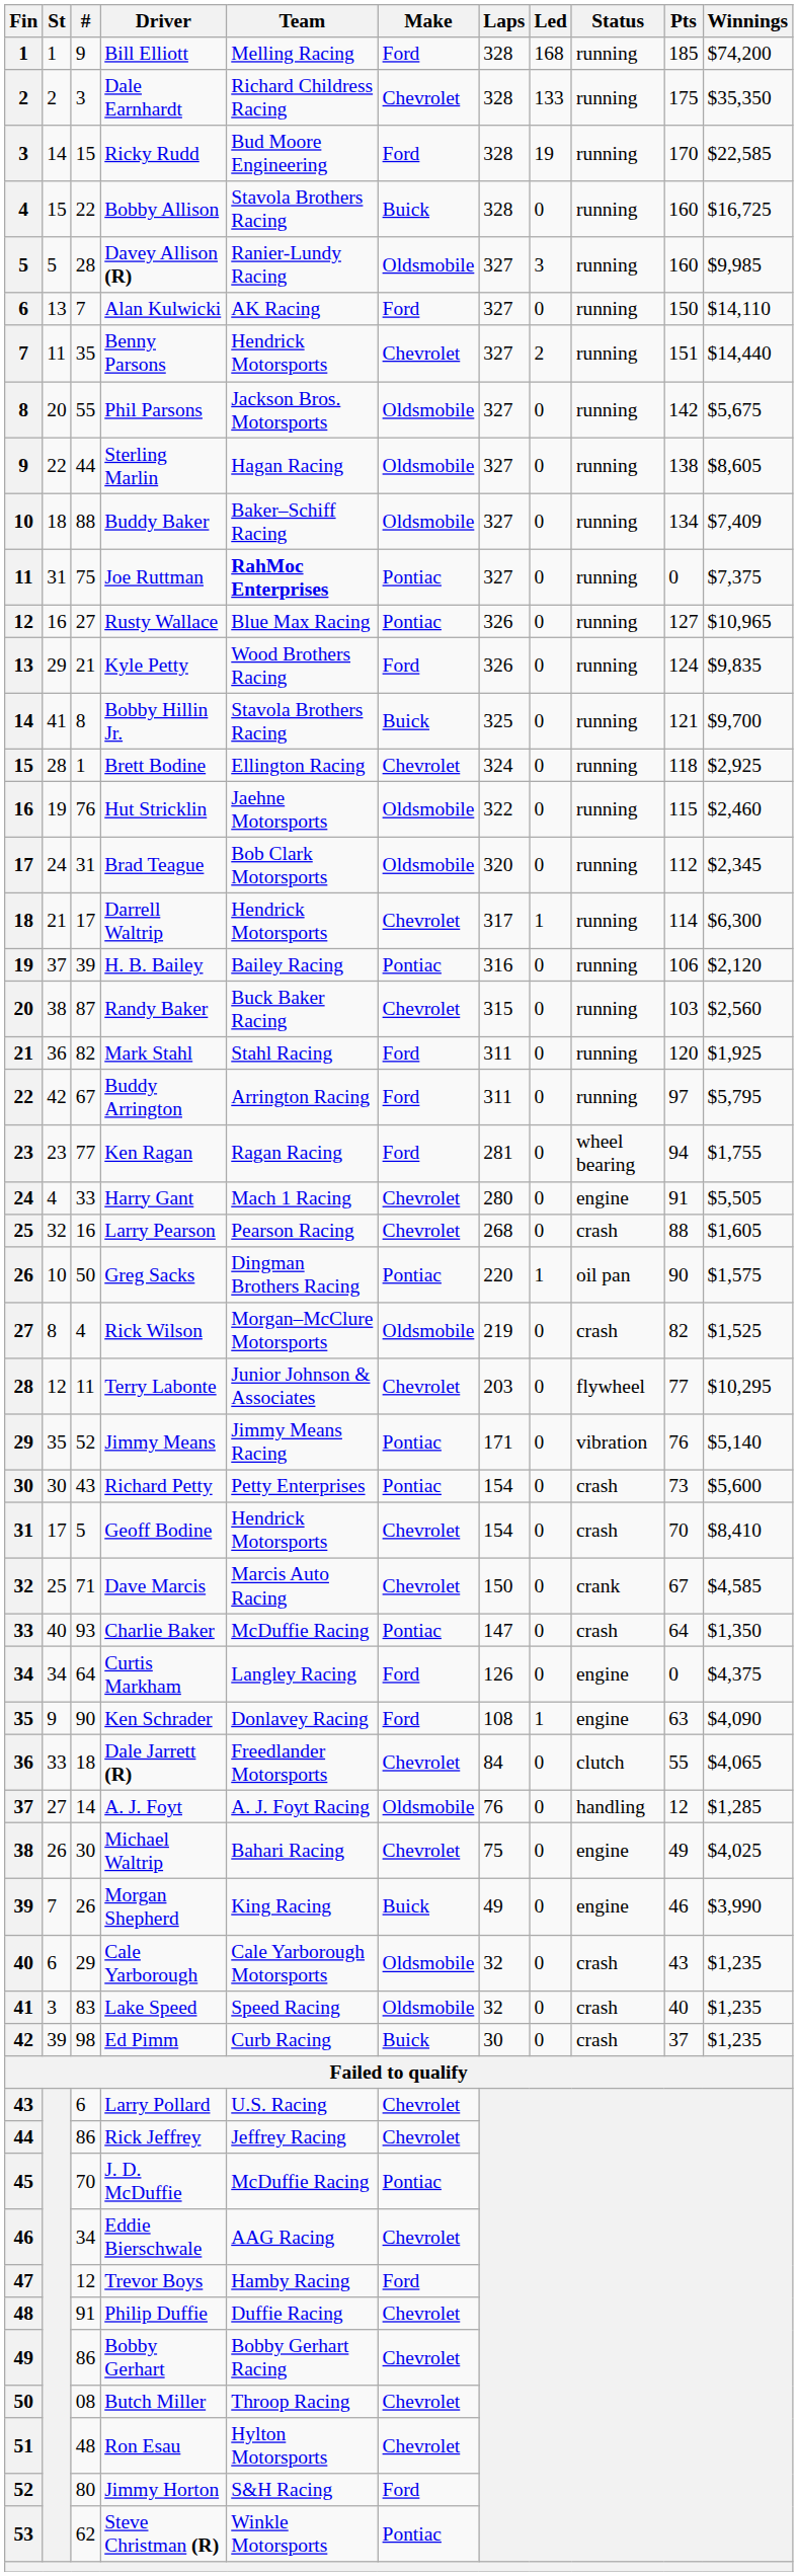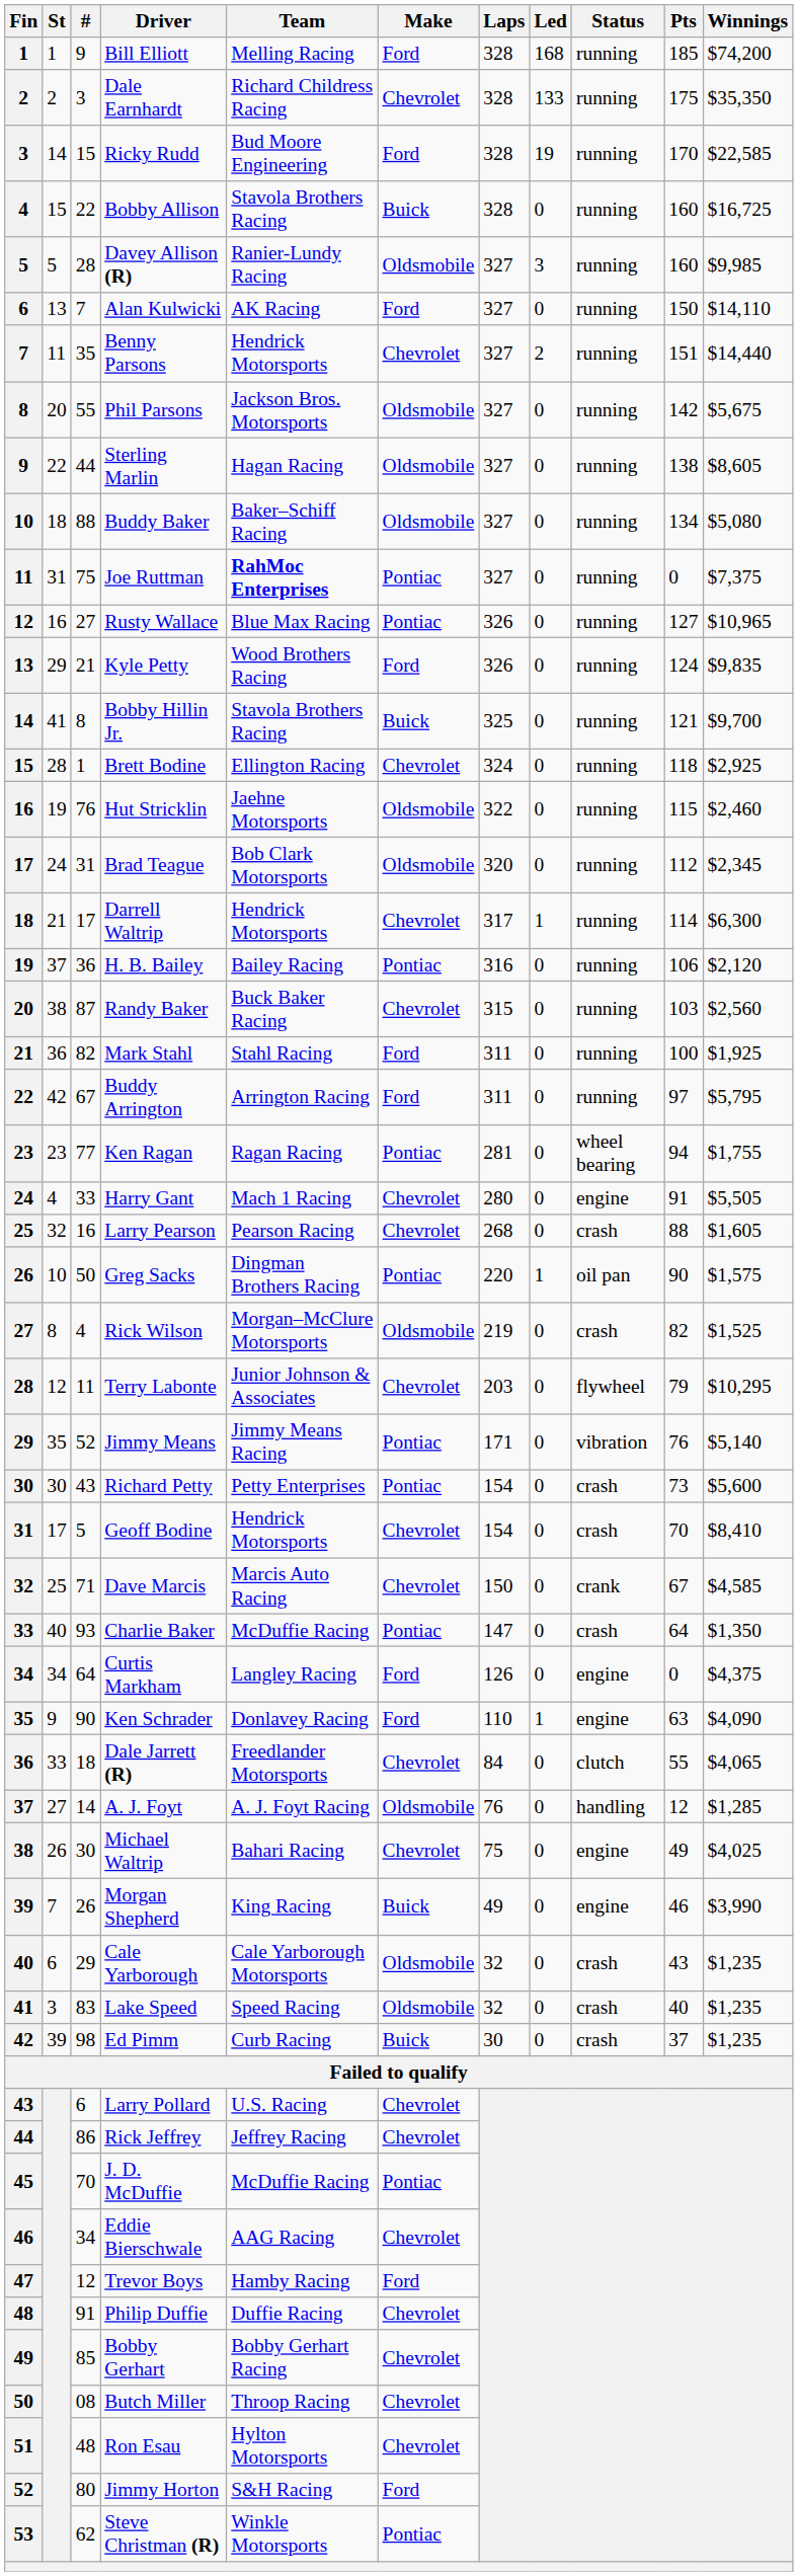 <table class="wikitable" style="font-size:95%">
 <tr>
 <th>Fin</th>
 <th>St</th>
 <th>#</th>
 <th>Driver</th>
 <th>Team</th>
 <th>Make</th>
 <th>Laps</th>
 <th>Led</th>
 <th>Status</th>
 <th>Pts</th>
 <th>Winnings</th>
 </tr>
 <tr>
 <th>1</th>
 <td>1</td>
 <td>9</td>
 <td><a href='#'>Bill Elliott</a></td>
 <td><a href='#'>Melling Racing</a></td>
 <td><a href='#'>Ford</a></td>
 <td>328</td>
 <td>168</td>
 <td>running</td>
 <td>185</td>
 <td>$74,200</td>
 </tr>
 <tr>
 <th>2</th>
 <td>2</td>
 <td>3</td>
 <td><a href='#'>Dale Earnhardt</a></td>
 <td><a href='#'>Richard Childress Racing</a></td>
 <td><a href='#'>Chevrolet</a></td>
 <td>328</td>
 <td>133</td>
 <td>running</td>
 <td>175</td>
 <td>$35,350</td>
 </tr>
 <tr>
 <th>3</th>
 <td>14</td>
 <td>15</td>
 <td><a href='#'>Ricky Rudd</a></td>
 <td><a href='#'>Bud Moore Engineering</a></td>
 <td><a href='#'>Ford</a></td>
 <td>328</td>
 <td>19</td>
 <td>running</td>
 <td>170</td>
 <td>$22,585</td>
 </tr>
 <tr>
 <th>4</th>
 <td>15</td>
 <td>22</td>
 <td><a href='#'>Bobby Allison</a></td>
 <td><a href='#'>Stavola Brothers Racing</a></td>
 <td><a href='#'>Buick</a></td>
 <td>328</td>
 <td>0</td>
 <td>running</td>
 <td>160</td>
 <td>$16,725</td>
 </tr>
 <tr>
 <th>5</th>
 <td>5</td>
 <td>28</td>
 <td><a href='#'>Davey Allison</a> <strong>(R)</strong></td>
 <td><a href='#'>Ranier-Lundy Racing</a></td>
 <td><a href='#'>Oldsmobile</a></td>
 <td>327</td>
 <td>3</td>
 <td>running</td>
 <td>160</td>
 <td>$9,985</td>
 </tr>
 <tr>
 <th>6</th>
 <td>13</td>
 <td>7</td>
 <td><a href='#'>Alan Kulwicki</a></td>
 <td><a href='#'>AK Racing</a></td>
 <td><a href='#'>Ford</a></td>
 <td>327</td>
 <td>0</td>
 <td>running</td>
 <td>150</td>
 <td>$14,110</td>
 </tr>
 <tr>
 <th>7</th>
 <td>11</td>
 <td>35</td>
 <td><a href='#'>Benny Parsons</a></td>
 <td><a href='#'>Hendrick Motorsports</a></td>
 <td><a href='#'>Chevrolet</a></td>
 <td>327</td>
 <td>2</td>
 <td>running</td>
 <td>151</td>
 <td>$14,440</td>
 </tr>
 <tr>
 <th>8</th>
 <td>20</td>
 <td>55</td>
 <td><a href='#'>Phil Parsons</a></td>
 <td><a href='#'>Jackson Bros. Motorsports</a></td>
 <td><a href='#'>Oldsmobile</a></td>
 <td>327</td>
 <td>0</td>
 <td>running</td>
 <td>142</td>
 <td>$5,675</td>
 </tr>
 <tr>
 <th>9</th>
 <td>22</td>
 <td>44</td>
 <td><a href='#'>Sterling Marlin</a></td>
 <td><a href='#'>Hagan Racing</a></td>
 <td><a href='#'>Oldsmobile</a></td>
 <td>327</td>
 <td>0</td>
 <td>running</td>
 <td>138</td>
 <td>$8,605</td>
 </tr>
 <tr>
 <th>10</th>
 <td>18</td>
 <td>88</td>
 <td><a href='#'>Buddy Baker</a></td>
 <td><a href='#'>Baker–Schiff Racing</a></td>
 <td><a href='#'>Oldsmobile</a></td>
 <td>327</td>
 <td>0</td>
 <td>running</td>
 <td>134</td>
-<td>$7,409</td>
+<td>$5,080</td>
 </tr>
 <tr>
 <th>11</th>
 <td>31</td>
 <td>75</td>
 <td><a href='#'>Joe Ruttman</a></td>
 <td><strong><a href='#'>RahMoc Enterprises</a></strong></td>
 <td><a href='#'>Pontiac</a></td>
 <td>327</td>
 <td>0</td>
 <td>running</td>
 <td>0</td>
 <td>$7,375</td>
 </tr>
 <tr>
 <th>12</th>
 <td>16</td>
 <td>27</td>
 <td><a href='#'>Rusty Wallace</a></td>
 <td><a href='#'>Blue Max Racing</a></td>
 <td><a href='#'>Pontiac</a></td>
 <td>326</td>
 <td>0</td>
 <td>running</td>
 <td>127</td>
 <td>$10,965</td>
 </tr>
 <tr>
 <th>13</th>
 <td>29</td>
 <td>21</td>
 <td><a href='#'>Kyle Petty</a></td>
 <td><a href='#'>Wood Brothers Racing</a></td>
 <td><a href='#'>Ford</a></td>
 <td>326</td>
 <td>0</td>
 <td>running</td>
 <td>124</td>
 <td>$9,835</td>
 </tr>
 <tr>
 <th>14</th>
 <td>41</td>
 <td>8</td>
 <td><a href='#'>Bobby Hillin Jr.</a></td>
 <td><a href='#'>Stavola Brothers Racing</a></td>
 <td><a href='#'>Buick</a></td>
 <td>325</td>
 <td>0</td>
 <td>running</td>
 <td>121</td>
 <td>$9,700</td>
 </tr>
 <tr>
 <th>15</th>
 <td>28</td>
 <td>1</td>
 <td><a href='#'>Brett Bodine</a></td>
 <td><a href='#'>Ellington Racing</a></td>
 <td><a href='#'>Chevrolet</a></td>
 <td>324</td>
 <td>0</td>
 <td>running</td>
 <td>118</td>
 <td>$2,925</td>
 </tr>
 <tr>
 <th>16</th>
 <td>19</td>
 <td>76</td>
 <td><a href='#'>Hut Stricklin</a></td>
 <td><a href='#'>Jaehne Motorsports</a></td>
 <td><a href='#'>Oldsmobile</a></td>
 <td>322</td>
 <td>0</td>
 <td>running</td>
 <td>115</td>
 <td>$2,460</td>
 </tr>
 <tr>
 <th>17</th>
 <td>24</td>
 <td>31</td>
 <td><a href='#'>Brad Teague</a></td>
 <td><a href='#'>Bob Clark Motorsports</a></td>
 <td><a href='#'>Oldsmobile</a></td>
 <td>320</td>
 <td>0</td>
 <td>running</td>
 <td>112</td>
 <td>$2,345</td>
 </tr>
 <tr>
 <th>18</th>
 <td>21</td>
 <td>17</td>
 <td><a href='#'>Darrell Waltrip</a></td>
 <td><a href='#'>Hendrick Motorsports</a></td>
 <td><a href='#'>Chevrolet</a></td>
 <td>317</td>
 <td>1</td>
 <td>running</td>
 <td>114</td>
 <td>$6,300</td>
 </tr>
 <tr>
 <th>19</th>
 <td>37</td>
-<td>39</td>
+<td>36</td>
 <td><a href='#'>H. B. Bailey</a></td>
 <td><a href='#'>Bailey Racing</a></td>
 <td><a href='#'>Pontiac</a></td>
 <td>316</td>
 <td>0</td>
 <td>running</td>
 <td>106</td>
 <td>$2,120</td>
 </tr>
 <tr>
 <th>20</th>
 <td>38</td>
 <td>87</td>
 <td><a href='#'>Randy Baker</a></td>
 <td><a href='#'>Buck Baker Racing</a></td>
 <td><a href='#'>Chevrolet</a></td>
 <td>315</td>
 <td>0</td>
 <td>running</td>
 <td>103</td>
 <td>$2,560</td>
 </tr>
 <tr>
 <th>21</th>
 <td>36</td>
 <td>82</td>
 <td><a href='#'>Mark Stahl</a></td>
 <td><a href='#'>Stahl Racing</a></td>
 <td><a href='#'>Ford</a></td>
 <td>311</td>
 <td>0</td>
 <td>running</td>
-<td>120</td>
+<td>100</td>
 <td>$1,925</td>
 </tr>
 <tr>
 <th>22</th>
 <td>42</td>
 <td>67</td>
 <td><a href='#'>Buddy Arrington</a></td>
 <td><a href='#'>Arrington Racing</a></td>
 <td><a href='#'>Ford</a></td>
 <td>311</td>
 <td>0</td>
 <td>running</td>
 <td>97</td>
 <td>$5,795</td>
 </tr>
 <tr>
 <th>23</th>
 <td>23</td>
 <td>77</td>
 <td><a href='#'>Ken Ragan</a></td>
 <td><a href='#'>Ragan Racing</a></td>
-<td><a href='#'>Ford</a></td>
+<td><a href='#'>Pontiac</a></td>
 <td>281</td>
 <td>0</td>
 <td>wheel bearing</td>
 <td>94</td>
 <td>$1,755</td>
 </tr>
 <tr>
 <th>24</th>
 <td>4</td>
 <td>33</td>
 <td><a href='#'>Harry Gant</a></td>
 <td><a href='#'>Mach 1 Racing</a></td>
 <td><a href='#'>Chevrolet</a></td>
 <td>280</td>
 <td>0</td>
 <td>engine</td>
 <td>91</td>
 <td>$5,505</td>
 </tr>
 <tr>
 <th>25</th>
 <td>32</td>
 <td>16</td>
 <td><a href='#'>Larry Pearson</a></td>
 <td><a href='#'>Pearson Racing</a></td>
 <td><a href='#'>Chevrolet</a></td>
 <td>268</td>
 <td>0</td>
 <td>crash</td>
 <td>88</td>
 <td>$1,605</td>
 </tr>
 <tr>
 <th>26</th>
 <td>10</td>
 <td>50</td>
 <td><a href='#'>Greg Sacks</a></td>
 <td><a href='#'>Dingman Brothers Racing</a></td>
 <td><a href='#'>Pontiac</a></td>
 <td>220</td>
 <td>1</td>
 <td>oil pan</td>
 <td>90</td>
 <td>$1,575</td>
 </tr>
 <tr>
 <th>27</th>
 <td>8</td>
 <td>4</td>
 <td><a href='#'>Rick Wilson</a></td>
 <td><a href='#'>Morgan–McClure Motorsports</a></td>
 <td><a href='#'>Oldsmobile</a></td>
 <td>219</td>
 <td>0</td>
 <td>crash</td>
 <td>82</td>
 <td>$1,525</td>
 </tr>
 <tr>
 <th>28</th>
 <td>12</td>
 <td>11</td>
 <td><a href='#'>Terry Labonte</a></td>
 <td><a href='#'>Junior Johnson & Associates</a></td>
 <td><a href='#'>Chevrolet</a></td>
 <td>203</td>
 <td>0</td>
 <td>flywheel</td>
-<td>77</td>
+<td>79</td>
 <td>$10,295</td>
 </tr>
 <tr>
 <th>29</th>
 <td>35</td>
 <td>52</td>
 <td><a href='#'>Jimmy Means</a></td>
 <td><a href='#'>Jimmy Means Racing</a></td>
 <td><a href='#'>Pontiac</a></td>
 <td>171</td>
 <td>0</td>
 <td>vibration</td>
 <td>76</td>
 <td>$5,140</td>
 </tr>
 <tr>
 <th>30</th>
 <td>30</td>
 <td>43</td>
 <td><a href='#'>Richard Petty</a></td>
 <td><a href='#'>Petty Enterprises</a></td>
 <td><a href='#'>Pontiac</a></td>
 <td>154</td>
 <td>0</td>
 <td>crash</td>
 <td>73</td>
 <td>$5,600</td>
 </tr>
 <tr>
 <th>31</th>
 <td>17</td>
 <td>5</td>
 <td><a href='#'>Geoff Bodine</a></td>
 <td><a href='#'>Hendrick Motorsports</a></td>
 <td><a href='#'>Chevrolet</a></td>
 <td>154</td>
 <td>0</td>
 <td>crash</td>
 <td>70</td>
 <td>$8,410</td>
 </tr>
 <tr>
 <th>32</th>
 <td>25</td>
 <td>71</td>
 <td><a href='#'>Dave Marcis</a></td>
 <td><a href='#'>Marcis Auto Racing</a></td>
 <td><a href='#'>Chevrolet</a></td>
 <td>150</td>
 <td>0</td>
 <td>crank</td>
 <td>67</td>
 <td>$4,585</td>
 </tr>
 <tr>
 <th>33</th>
 <td>40</td>
 <td>93</td>
 <td><a href='#'>Charlie Baker</a></td>
 <td><a href='#'>McDuffie Racing</a></td>
 <td><a href='#'>Pontiac</a></td>
 <td>147</td>
 <td>0</td>
 <td>crash</td>
 <td>64</td>
 <td>$1,350</td>
 </tr>
 <tr>
 <th>34</th>
 <td>34</td>
 <td>64</td>
 <td><a href='#'>Curtis Markham</a></td>
 <td><a href='#'>Langley Racing</a></td>
 <td><a href='#'>Ford</a></td>
 <td>126</td>
 <td>0</td>
 <td>engine</td>
 <td>0</td>
 <td>$4,375</td>
 </tr>
 <tr>
 <th>35</th>
 <td>9</td>
 <td>90</td>
 <td><a href='#'>Ken Schrader</a></td>
 <td><a href='#'>Donlavey Racing</a></td>
 <td><a href='#'>Ford</a></td>
-<td>108</td>
+<td>110</td>
 <td>1</td>
 <td>engine</td>
 <td>63</td>
 <td>$4,090</td>
 </tr>
 <tr>
 <th>36</th>
 <td>33</td>
 <td>18</td>
 <td><a href='#'>Dale Jarrett</a> <strong>(R)</strong></td>
 <td><a href='#'>Freedlander Motorsports</a></td>
 <td><a href='#'>Chevrolet</a></td>
 <td>84</td>
 <td>0</td>
 <td>clutch</td>
 <td>55</td>
 <td>$4,065</td>
 </tr>
 <tr>
 <th>37</th>
 <td>27</td>
 <td>14</td>
 <td><a href='#'>A. J. Foyt</a></td>
 <td><a href='#'>A. J. Foyt Racing</a></td>
 <td><a href='#'>Oldsmobile</a></td>
 <td>76</td>
 <td>0</td>
 <td>handling</td>
 <td>12</td>
 <td>$1,285</td>
 </tr>
 <tr>
 <th>38</th>
 <td>26</td>
 <td>30</td>
 <td><a href='#'>Michael Waltrip</a></td>
 <td><a href='#'>Bahari Racing</a></td>
 <td><a href='#'>Chevrolet</a></td>
 <td>75</td>
 <td>0</td>
 <td>engine</td>
 <td>49</td>
 <td>$4,025</td>
 </tr>
 <tr>
 <th>39</th>
 <td>7</td>
 <td>26</td>
 <td><a href='#'>Morgan Shepherd</a></td>
 <td><a href='#'>King Racing</a></td>
 <td><a href='#'>Buick</a></td>
 <td>49</td>
 <td>0</td>
 <td>engine</td>
 <td>46</td>
 <td>$3,990</td>
 </tr>
 <tr>
 <th>40</th>
 <td>6</td>
 <td>29</td>
 <td><a href='#'>Cale Yarborough</a></td>
 <td><a href='#'>Cale Yarborough Motorsports</a></td>
 <td><a href='#'>Oldsmobile</a></td>
 <td>32</td>
 <td>0</td>
 <td>crash</td>
 <td>43</td>
 <td>$1,235</td>
 </tr>
 <tr>
 <th>41</th>
 <td>3</td>
 <td>83</td>
 <td><a href='#'>Lake Speed</a></td>
 <td><a href='#'>Speed Racing</a></td>
 <td><a href='#'>Oldsmobile</a></td>
 <td>32</td>
 <td>0</td>
 <td>crash</td>
 <td>40</td>
 <td>$1,235</td>
 </tr>
 <tr>
 <th>42</th>
 <td>39</td>
 <td>98</td>
 <td><a href='#'>Ed Pimm</a></td>
 <td><a href='#'>Curb Racing</a></td>
 <td><a href='#'>Buick</a></td>
 <td>30</td>
 <td>0</td>
 <td>crash</td>
 <td>37</td>
 <td>$1,235</td>
 </tr>
 <tr>
 <th colspan="11">Failed to qualify</th>
 </tr>
 <tr>
 <th>43</th>
 <th rowspan="11"></th>
 <td>6</td>
 <td><a href='#'>Larry Pollard</a></td>
 <td><a href='#'>U.S. Racing</a></td>
 <td><a href='#'>Chevrolet</a></td>
 <th colspan="5" rowspan="11"></th>
 </tr>
 <tr>
 <th>44</th>
 <td>86</td>
 <td><a href='#'>Rick Jeffrey</a></td>
 <td><a href='#'>Jeffrey Racing</a></td>
 <td><a href='#'>Chevrolet</a></td>
 </tr>
 <tr>
 <th>45</th>
 <td>70</td>
 <td><a href='#'>J. D. McDuffie</a></td>
 <td><a href='#'>McDuffie Racing</a></td>
 <td><a href='#'>Pontiac</a></td>
 </tr>
 <tr>
 <th>46</th>
 <td>34</td>
 <td><a href='#'>Eddie Bierschwale</a></td>
 <td><a href='#'>AAG Racing</a></td>
 <td><a href='#'>Chevrolet</a></td>
 </tr>
 <tr>
 <th>47</th>
 <td>12</td>
 <td><a href='#'>Trevor Boys</a></td>
 <td><a href='#'>Hamby Racing</a></td>
 <td><a href='#'>Ford</a></td>
 </tr>
 <tr>
 <th>48</th>
 <td>91</td>
 <td><a href='#'>Philip Duffie</a></td>
 <td><a href='#'>Duffie Racing</a></td>
 <td><a href='#'>Chevrolet</a></td>
 </tr>
 <tr>
 <th>49</th>
-<td>86</td>
+<td>85</td>
 <td><a href='#'>Bobby Gerhart</a></td>
 <td><a href='#'>Bobby Gerhart Racing</a></td>
 <td><a href='#'>Chevrolet</a></td>
 </tr>
 <tr>
 <th>50</th>
 <td>08</td>
 <td><a href='#'>Butch Miller</a></td>
 <td><a href='#'>Throop Racing</a></td>
 <td><a href='#'>Chevrolet</a></td>
 </tr>
 <tr>
 <th>51</th>
 <td>48</td>
 <td><a href='#'>Ron Esau</a></td>
 <td><a href='#'>Hylton Motorsports</a></td>
 <td><a href='#'>Chevrolet</a></td>
 </tr>
 <tr>
 <th>52</th>
 <td>80</td>
 <td><a href='#'>Jimmy Horton</a></td>
 <td><a href='#'>S&H Racing</a></td>
 <td><a href='#'>Ford</a></td>
 </tr>
 <tr>
 <th>53</th>
 <td>62</td>
 <td><a href='#'>Steve Christman</a> <strong>(R)</strong></td>
 <td><a href='#'>Winkle Motorsports</a></td>
 <td><a href='#'>Pontiac</a></td>
 </tr>
 <tr>
 <th colspan="11"></th>
 </tr>
 </table>
